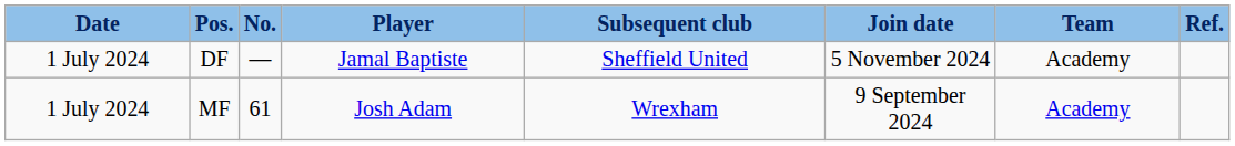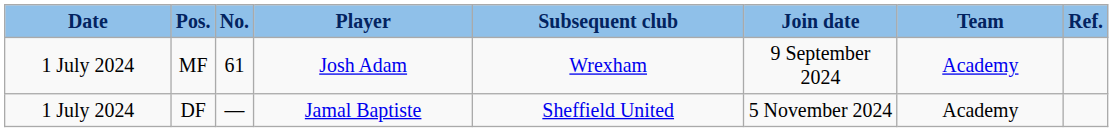 <table class="wikitable" style="text-align:center; font-size:95%; ">
 <tr>
 <th style="background:#8FC0E9; color:#022360; width:120px;">Date</th>
 <th style="background:#8FC0E9; color:#022360; width:20px;">Pos.</th>
 <th style="background:#8FC0E9; color:#022360; width:20px;">No.</th>
 <th style="background:#8FC0E9; color:#022360; width:160px;">Player</th>
 <th style="background:#8FC0E9; color:#022360; width:200px;">Subsequent club</th>
 <th style="background:#8FC0E9; color:#022360; width:110px;">Join date</th>
 <th style="background:#8FC0E9; color:#022360; width:120px;">Team</th>
 <th style="background:#8FC0E9; color:#022360; width:25px;">Ref.</th>
 </tr>
 <tr>
 <td>1 July 2024</td>
+<td>MF</td>
+<td>61</td>
+<td> <a href='#'>Josh Adam</a></td>
+<td> <a href='#'>Wrexham</a></td>
+<td>9 September 2024</td>
+<td><a href='#'>Academy</a></td>
+<td></td>
+</tr>
+<tr>
+<td>1 July 2024</td>
 <td>DF</td>
 <td>—</td>
 <td> <a href='#'>Jamal Baptiste</a></td>
 <td> <a href='#'>Sheffield United</a></td>
 <td>5 November 2024</td>
 <td>Academy</td>
 <td></td>
 </tr>
-<tr>
-<td>1 July 2024</td>
-<td>MF</td>
-<td>61</td>
-<td> <a href='#'>Josh Adam</a></td>
-<td> <a href='#'>Wrexham</a></td>
-<td>9 September 2024</td>
-<td><a href='#'>Academy</a></td>
-<td></td>
-</tr>
 </table>
